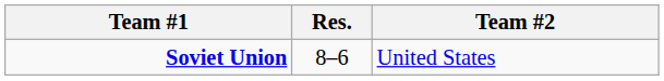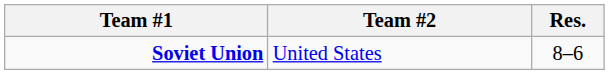 <table class=wikitable style="text-align:center">
 <tr>
 <th width=200>Team #1</th>
+<th width=200>Team #2</th>
 <th width=50>Res.</th>
-<th width=200>Team #2</th>
 </tr>
 <tr>
 <td align=right><strong><a href='#'>Soviet Union</a></strong> </td>
+<td align=left> <a href='#'>United States</a></td>
 <td align=center>8–6</td>
-<td align=left> <a href='#'>United States</a></td>
 </tr>
 </table>
